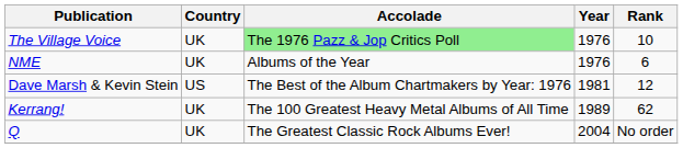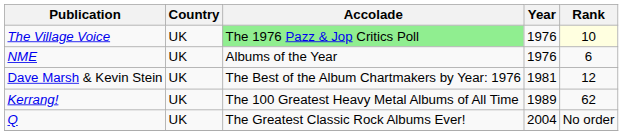 <table class="wikitable">
 <tr>
 <th>Publication</th>
 <th>Country</th>
 <th>Accolade</th>
 <th>Year</th>
 <th>Rank</th>
 </tr>
 <tr>
 <td><em><a href='#'>The Village Voice</a></em></td>
 <td>UK</td>
 <td style="background: lightgreen;">The 1976 <a href='#'>Pazz & Jop</a> Critics Poll</td>
 <td>1976</td>
-<td align="center">10</td>
+<td align="center" style="background: lightyellow;">10</td>
 </tr>
 <tr>
 <td><em><a href='#'>NME</a></em></td>
 <td>UK</td>
 <td>Albums of the Year</td>
 <td>1976</td>
 <td align="center">6</td>
 </tr>
 <tr>
 <td><a href='#'>Dave Marsh</a> & Kevin Stein</td>
-<td>US</td>
+<td>UK</td>
 <td>The Best of the Album Chartmakers by Year: 1976</td>
 <td>1981</td>
 <td align="center">12</td>
 </tr>
 <tr>
 <td><em><a href='#'>Kerrang!</a></em></td>
 <td>UK</td>
 <td>The 100 Greatest Heavy Metal Albums of All Time</td>
 <td>1989</td>
 <td align="center">62</td>
 </tr>
 <tr>
 <td><em><a href='#'>Q</a></em></td>
 <td>UK</td>
 <td>The Greatest Classic Rock Albums Ever!</td>
 <td>2004</td>
 <td align="center">No order</td>
 </tr>
 <tr>
 </tr>
 </table>
